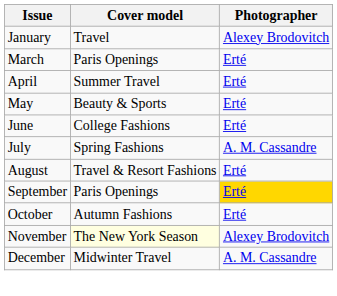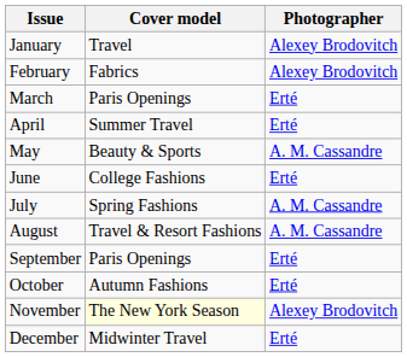 <table class="sortable wikitable">
 <tr>
 <th>Issue</th>
 <th>Cover model</th>
 <th>Photographer</th>
 </tr>
 <tr>
 <td>January</td>
 <td>Travel</td>
+<td><a href='#'>Alexey Brodovitch</a></td>
+</tr>
+<tr>
+<td>February</td>
+<td>Fabrics</td>
 <td><a href='#'>Alexey Brodovitch</a></td>
 </tr>
 <tr>
 <td>March</td>
 <td>Paris Openings</td>
 <td><a href='#'>Erté</a></td>
 </tr>
 <tr>
 <td>April</td>
 <td>Summer Travel</td>
 <td><a href='#'>Erté</a></td>
 </tr>
 <tr>
 <td>May</td>
 <td>Beauty & Sports</td>
-<td><a href='#'>Erté</a></td>
+<td><a href='#'>A. M. Cassandre</a></td>
 </tr>
 <tr>
 <td>June</td>
 <td>College Fashions</td>
 <td><a href='#'>Erté</a></td>
 </tr>
 <tr>
 <td>July</td>
 <td>Spring Fashions</td>
 <td><a href='#'>A. M. Cassandre</a></td>
 </tr>
 <tr>
 <td>August</td>
 <td>Travel & Resort Fashions</td>
-<td><a href='#'>Erté</a></td>
+<td><a href='#'>A. M. Cassandre</a></td>
 </tr>
 <tr>
 <td>September</td>
 <td>Paris Openings</td>
-<td style="background: gold;"><a href='#'>Erté</a></td>
+<td><a href='#'>Erté</a></td>
 </tr>
 <tr>
 <td>October</td>
 <td>Autumn Fashions</td>
 <td><a href='#'>Erté</a></td>
 </tr>
 <tr>
 <td>November</td>
 <td style="background: lightyellow;">The New York Season</td>
 <td><a href='#'>Alexey Brodovitch</a></td>
 </tr>
 <tr>
 <td>December</td>
 <td>Midwinter Travel</td>
-<td><a href='#'>A. M. Cassandre</a></td>
+<td><a href='#'>Erté</a></td>
 </tr>
 </table>
